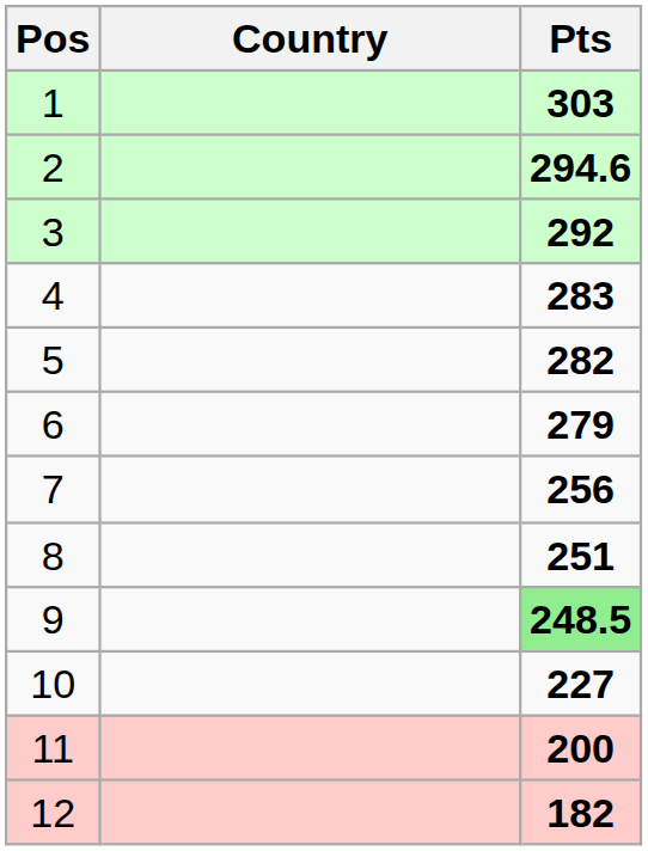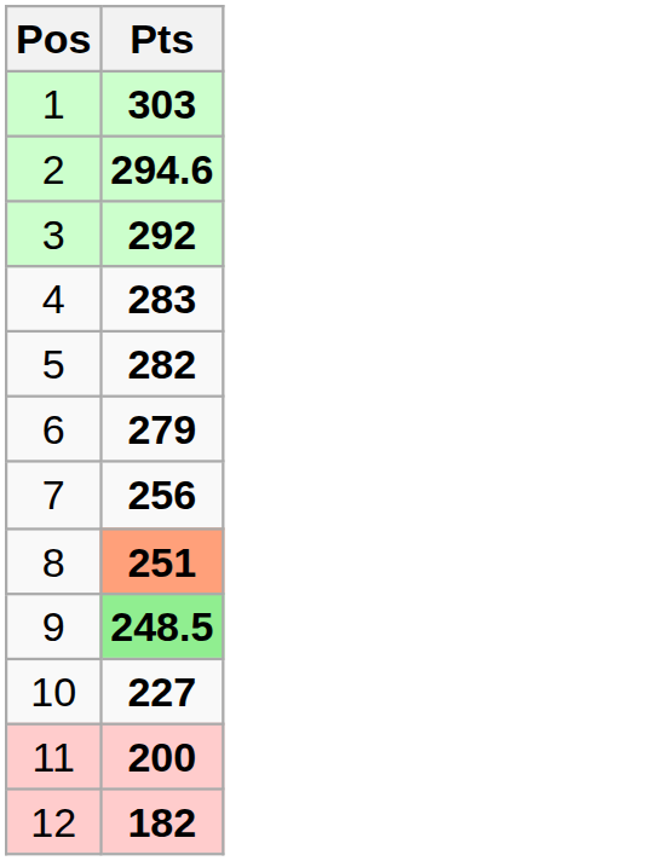 <table class="wikitable" style="text-align: center; font-size:95%">
 <tr>
 <th width="25">Pos</th>
-<th width="150">Country</th>
 <th width="25">Pts</th>
 </tr>
 <tr bgcolor=ccffcc>
 <td>1</td>
-<td align="left"></td>
 <td><strong>303</strong></td>
 </tr>
 <tr bgcolor=ccffcc>
 <td>2</td>
-<td align="left"></td>
 <td><strong>294.6</strong></td>
 </tr>
 <tr bgcolor=ccffcc>
 <td>3</td>
-<td align="left"></td>
 <td><strong>292</strong></td>
 </tr>
 <tr>
 <td>4</td>
-<td align="left"></td>
 <td><strong>283</strong></td>
 </tr>
 <tr>
 <td>5</td>
-<td align="left"></td>
 <td><strong>282</strong></td>
 </tr>
 <tr>
 <td>6</td>
-<td align="left"></td>
 <td><strong>279</strong></td>
 </tr>
 <tr>
 <td>7</td>
-<td align="left"></td>
 <td><strong>256</strong></td>
 </tr>
 <tr>
 <td>8</td>
-<td align="left"></td>
-<td><strong>251</strong></td>
+<td style="background: lightsalmon;"><strong>251</strong></td>
 </tr>
 <tr>
 <td>9</td>
-<td align="left"></td>
 <td style="background: lightgreen;"><strong>248.5</strong></td>
 </tr>
 <tr>
 <td>10</td>
-<td align="left"></td>
 <td><strong>227</strong></td>
 </tr>
 <tr bgcolor=ffcccc>
 <td>11</td>
-<td align="left"></td>
 <td><strong>200</strong></td>
 </tr>
 <tr bgcolor=ffcccc>
 <td>12</td>
-<td align="left"></td>
 <td><strong>182</strong></td>
 </tr>
 </table>
